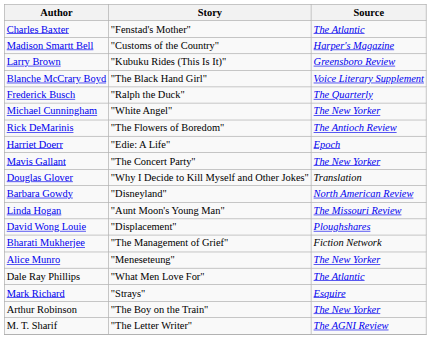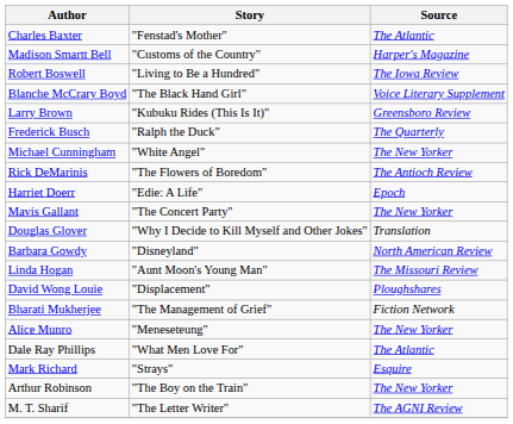 <table class="wikitable">
 <tr>
 <th>Author</th>
 <th>Story</th>
 <th>Source</th>
 </tr>
 <tr>
 <td><a href='#'>Charles Baxter</a></td>
 <td>"Fenstad's Mother"</td>
 <td><em><a href='#'>The Atlantic</a></em></td>
 </tr>
 <tr>
 <td><a href='#'>Madison Smartt Bell</a></td>
 <td>"Customs of the Country"</td>
 <td><em><a href='#'>Harper's Magazine</a></em></td>
 </tr>
 <tr>
-<td><a href='#'>Larry Brown</a></td>
-<td>"Kubuku Rides (This Is It)"</td>
-<td><em><a href='#'>Greensboro Review</a></em></td>
+<td><a href='#'>Robert Boswell</a></td>
+<td>"Living to Be a Hundred"</td>
+<td><em><a href='#'>The Iowa Review</a></em></td>
 </tr>
 <tr>
 <td><a href='#'>Blanche McCrary Boyd</a></td>
 <td>"The Black Hand Girl"</td>
 <td><em><a href='#'>Voice Literary Supplement</a></em></td>
+</tr>
+<tr>
+<td><a href='#'>Larry Brown</a></td>
+<td>"Kubuku Rides (This Is It)"</td>
+<td><em><a href='#'>Greensboro Review</a></em></td>
 </tr>
 <tr>
 <td><a href='#'>Frederick Busch</a></td>
 <td>"Ralph the Duck"</td>
 <td><em><a href='#'>The Quarterly</a></em></td>
 </tr>
 <tr>
 <td><a href='#'>Michael Cunningham</a></td>
 <td>"White Angel"</td>
 <td><em><a href='#'>The New Yorker</a></em></td>
 </tr>
 <tr>
 <td><a href='#'>Rick DeMarinis</a></td>
 <td>"The Flowers of Boredom"</td>
 <td><em><a href='#'>The Antioch Review</a></em></td>
 </tr>
 <tr>
 <td><a href='#'>Harriet Doerr</a></td>
 <td>"Edie: A Life"</td>
 <td><em><a href='#'>Epoch</a></em></td>
 </tr>
 <tr>
 <td><a href='#'>Mavis Gallant</a></td>
 <td>"The Concert Party"</td>
 <td><em><a href='#'>The New Yorker</a></em></td>
 </tr>
 <tr>
 <td><a href='#'>Douglas Glover</a></td>
 <td>"Why I Decide to Kill Myself and Other Jokes"</td>
 <td><em>Translation</em></td>
 </tr>
 <tr>
 <td><a href='#'>Barbara Gowdy</a></td>
 <td>"Disneyland"</td>
 <td><em><a href='#'>North American Review</a></em></td>
 </tr>
 <tr>
 <td><a href='#'>Linda Hogan</a></td>
 <td>"Aunt Moon's Young Man"</td>
 <td><em><a href='#'>The Missouri Review</a></em></td>
 </tr>
 <tr>
 <td><a href='#'>David Wong Louie</a></td>
 <td>"Displacement"</td>
 <td><em><a href='#'>Ploughshares</a></em></td>
 </tr>
 <tr>
 <td><a href='#'>Bharati Mukherjee</a></td>
 <td>"The Management of Grief"</td>
 <td><em>Fiction Network</em></td>
 </tr>
 <tr>
 <td><a href='#'>Alice Munro</a></td>
 <td>"Meneseteung"</td>
 <td><em><a href='#'>The New Yorker</a></em></td>
 </tr>
 <tr>
 <td>Dale Ray Phillips</td>
 <td>"What Men Love For"</td>
 <td><em><a href='#'>The Atlantic</a></em></td>
 </tr>
 <tr>
 <td><a href='#'>Mark Richard</a></td>
 <td>"Strays"</td>
 <td><em><a href='#'>Esquire</a></em></td>
 </tr>
 <tr>
 <td>Arthur Robinson</td>
 <td>"The Boy on the Train"</td>
 <td><em><a href='#'>The New Yorker</a></em></td>
 </tr>
 <tr>
 <td>M. T. Sharif</td>
 <td>"The Letter Writer"</td>
 <td><em><a href='#'>The AGNI Review</a></em></td>
 </tr>
 <tr>
 </tr>
 </table>
